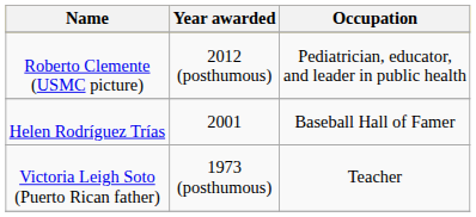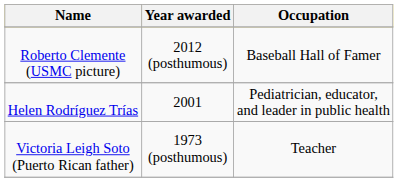 <table class="wikitable" style="margin:1em auto; text-align:center">
 <tr bgcolor="Gold">
 <th>Name</th>
 <th>Year awarded</th>
 <th>Occupation</th>
 </tr>
 <tr>
 </tr>
 <tr>
 <td><br><a href='#'>Roberto Clemente</a><br>(<a href='#'>USMC</a> picture)</td>
 <td>2012<br>(posthumous)</td>
-<td>Pediatrician, educator,<br> and leader in public health</td>
+<td>Baseball Hall of Famer</td>
 </tr>
 <tr>
 </tr>
 <tr>
 <td><br><a href='#'>Helen Rodríguez Trías</a></td>
 <td>2001</td>
-<td>Baseball Hall of Famer</td>
+<td>Pediatrician, educator,<br> and leader in public health</td>
 </tr>
 <tr>
 </tr>
 <tr>
 <td><br><a href='#'>Victoria Leigh Soto</a><br>(Puerto Rican father)</td>
 <td>1973<br>(posthumous)</td>
 <td>Teacher</td>
 </tr>
 <tr>
 </tr>
 <tr>
 </tr>
 </table>
